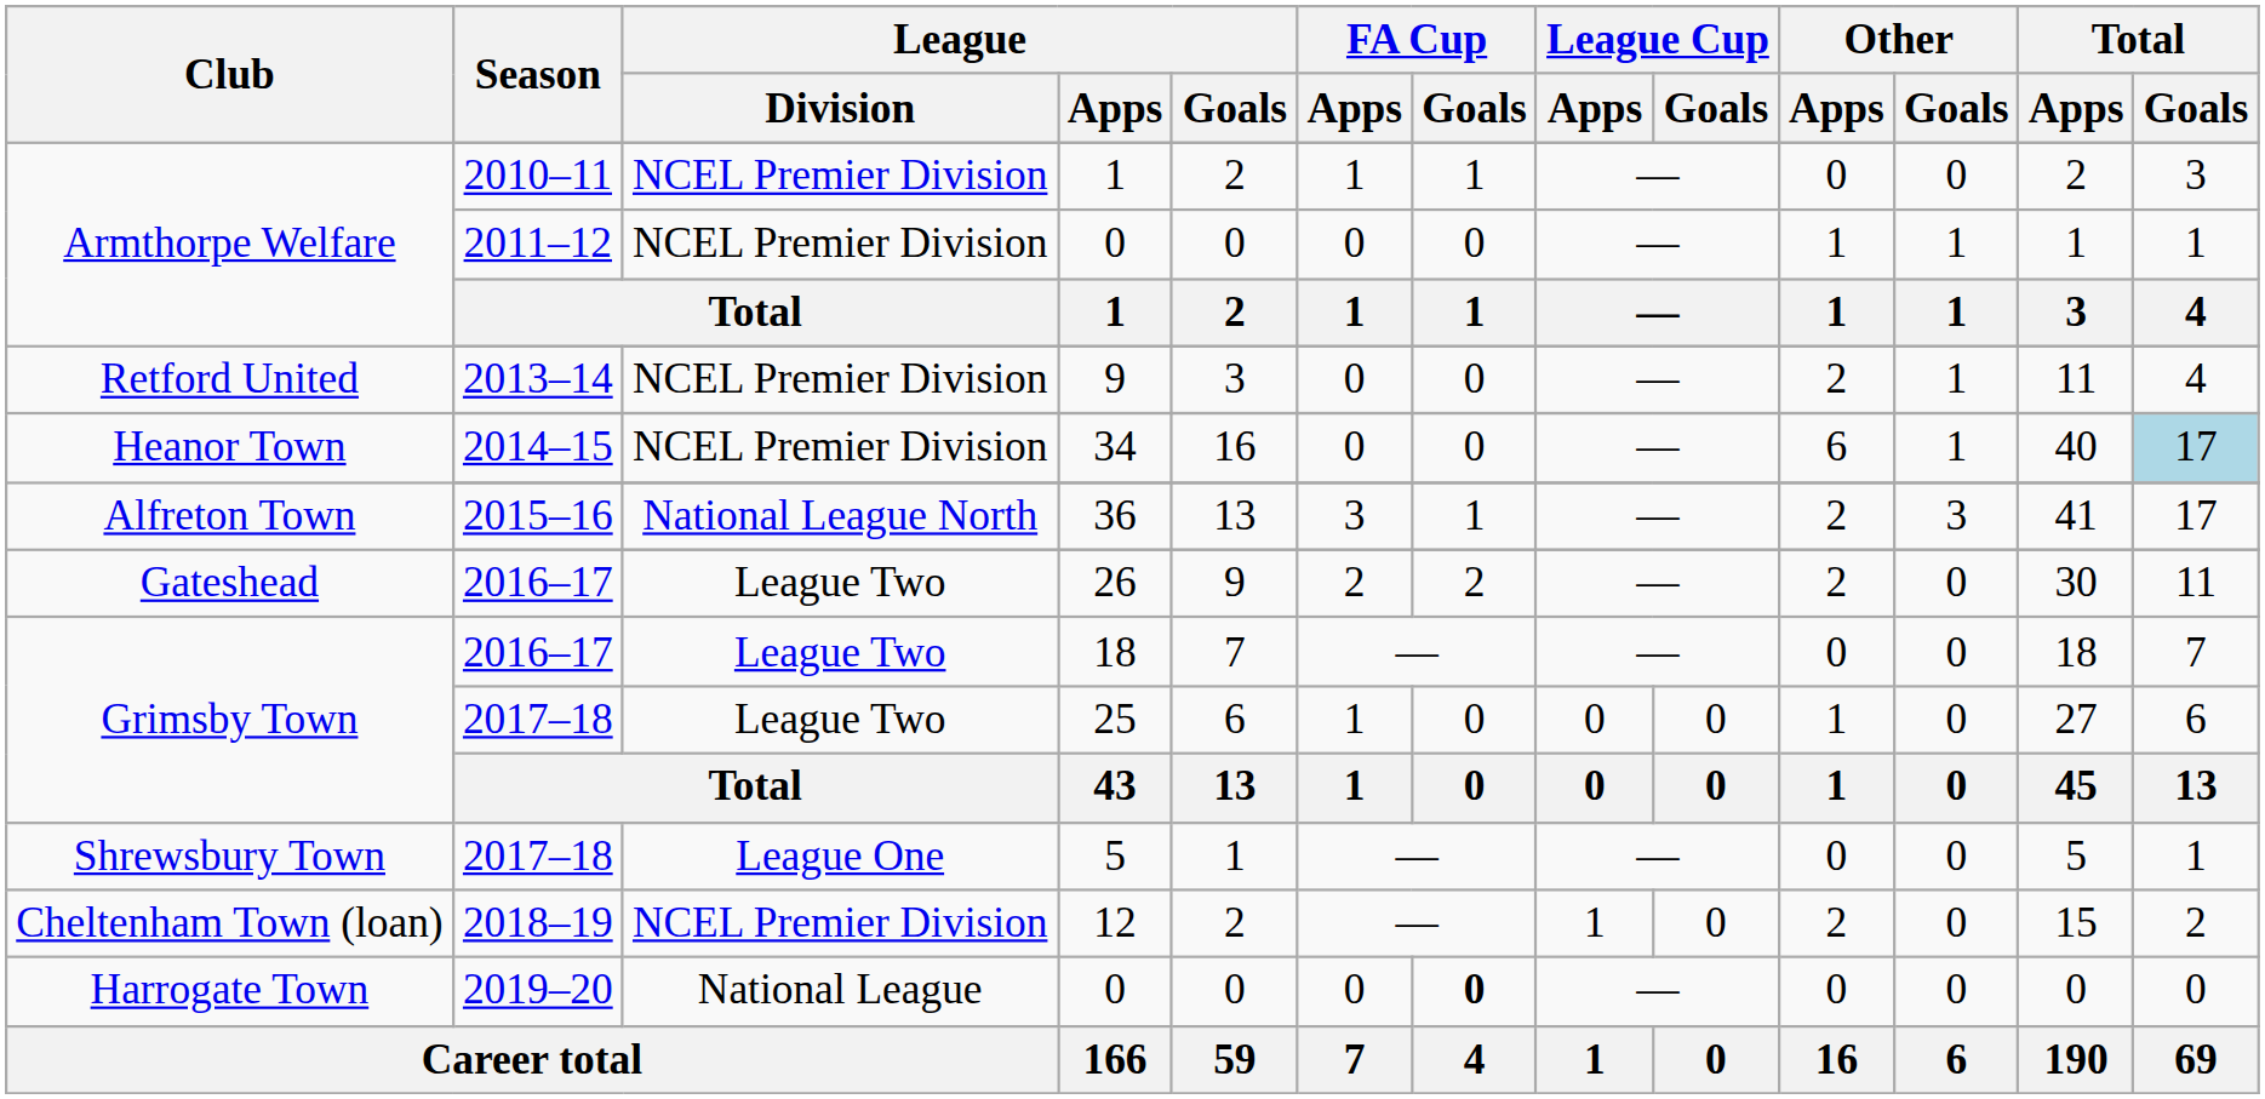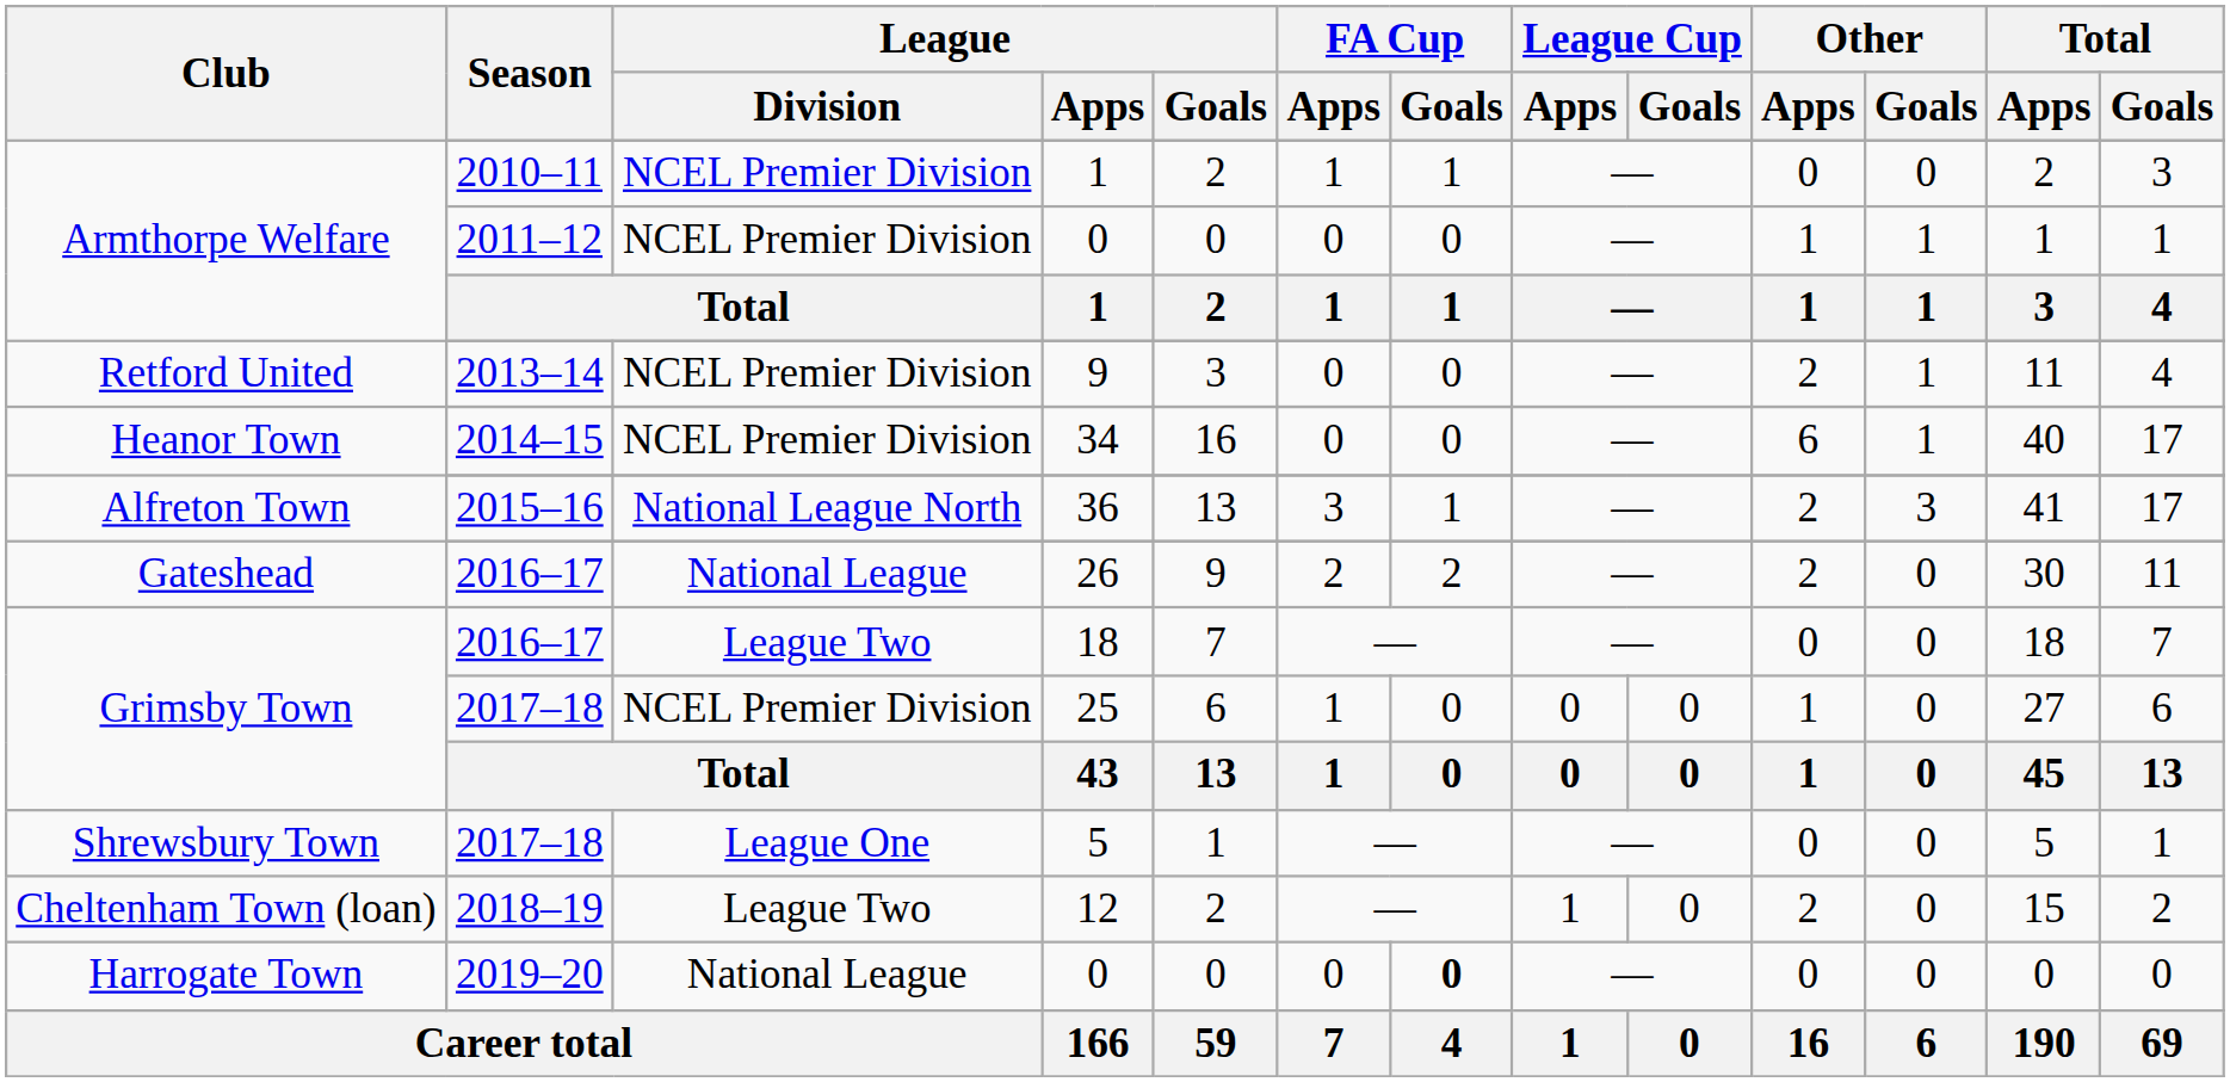 <table class=wikitable style="text-align: center">
 <tr>
 <th rowspan=2>Club</th>
 <th rowspan=2>Season</th>
 <th colspan=3>League</th>
 <th colspan=2><a href='#'>FA Cup</a></th>
 <th colspan=2><a href='#'>League Cup</a></th>
 <th colspan=2>Other</th>
 <th colspan=2>Total</th>
 </tr>
 <tr>
 <th>Division</th>
 <th>Apps</th>
 <th>Goals</th>
 <th>Apps</th>
 <th>Goals</th>
 <th>Apps</th>
 <th>Goals</th>
 <th>Apps</th>
 <th>Goals</th>
 <th>Apps</th>
 <th>Goals</th>
 </tr>
 <tr>
 <td rowspan=4><a href='#'>Armthorpe Welfare</a></td>
 </tr>
 <tr>
 <td><a href='#'>2010–11</a></td>
 <td><a href='#'>NCEL Premier Division</a></td>
 <td>1</td>
 <td>2</td>
 <td>1</td>
 <td>1</td>
 <td colspan=2>—</td>
 <td>0</td>
 <td>0</td>
 <td>2</td>
 <td>3</td>
 </tr>
 <tr>
 <td><a href='#'>2011–12</a></td>
 <td>NCEL Premier Division</td>
 <td>0</td>
 <td>0</td>
 <td>0</td>
 <td>0</td>
 <td colspan=2>—</td>
 <td>1</td>
 <td>1</td>
 <td>1</td>
 <td>1</td>
 </tr>
 <tr>
 <th colspan=2>Total</th>
 <th>1</th>
 <th>2</th>
 <th>1</th>
 <th>1</th>
 <th colspan=2>—</th>
 <th>1</th>
 <th>1</th>
 <th>3</th>
 <th>4</th>
 </tr>
 <tr>
 <td rowspan=2><a href='#'>Retford United</a></td>
 </tr>
 <tr>
 <td><a href='#'>2013–14</a></td>
 <td>NCEL Premier Division</td>
 <td>9</td>
 <td>3</td>
 <td>0</td>
 <td>0</td>
 <td colspan=2>—</td>
 <td>2</td>
 <td>1</td>
 <td>11</td>
 <td>4</td>
 </tr>
 <tr>
 <td rowspan=2><a href='#'>Heanor Town</a></td>
 </tr>
 <tr>
 <td><a href='#'>2014–15</a></td>
 <td>NCEL Premier Division</td>
 <td>34</td>
 <td>16</td>
 <td>0</td>
 <td>0</td>
 <td colspan=2>—</td>
 <td>6</td>
 <td>1</td>
 <td>40</td>
-<td style="background: lightblue;">17</td>
+<td>17</td>
 </tr>
 <tr>
 <td rowspan=2><a href='#'>Alfreton Town</a></td>
 </tr>
 <tr>
 <td><a href='#'>2015–16</a></td>
 <td><a href='#'>National League North</a></td>
 <td>36</td>
 <td>13</td>
 <td>3</td>
 <td>1</td>
 <td colspan=2>—</td>
 <td>2</td>
 <td>3</td>
 <td>41</td>
 <td>17</td>
 </tr>
 <tr>
 <td rowspan=2><a href='#'>Gateshead</a></td>
 </tr>
 <tr>
 <td><a href='#'>2016–17</a></td>
-<td>League Two</td>
+<td><a href='#'>National League</a></td>
 <td>26</td>
 <td>9</td>
 <td>2</td>
 <td>2</td>
 <td colspan=2>—</td>
 <td>2</td>
 <td>0</td>
 <td>30</td>
 <td>11</td>
 </tr>
 <tr>
 <td rowspan=3><a href='#'>Grimsby Town</a></td>
 <td><a href='#'>2016–17</a></td>
 <td><a href='#'>League Two</a></td>
 <td>18</td>
 <td>7</td>
 <td colspan=2>—</td>
 <td colspan=2>—</td>
 <td>0</td>
 <td>0</td>
 <td>18</td>
 <td>7</td>
 </tr>
 <tr>
 <td><a href='#'>2017–18</a></td>
-<td>League Two</td>
+<td>NCEL Premier Division</td>
 <td>25</td>
 <td>6</td>
 <td>1</td>
 <td>0</td>
 <td>0</td>
 <td>0</td>
 <td>1</td>
 <td>0</td>
 <td>27</td>
 <td>6</td>
 </tr>
 <tr>
 <th colspan="2">Total</th>
 <th>43</th>
 <th>13</th>
 <th>1</th>
 <th>0</th>
 <th>0</th>
 <th>0</th>
 <th>1</th>
 <th>0</th>
 <th>45</th>
 <th>13</th>
 </tr>
 <tr>
 <td><a href='#'>Shrewsbury Town</a></td>
 <td><a href='#'>2017–18</a></td>
 <td><a href='#'>League One</a></td>
 <td>5</td>
 <td>1</td>
 <td colspan=2>—</td>
 <td colspan=2>—</td>
 <td>0</td>
 <td>0</td>
 <td>5</td>
 <td>1</td>
 </tr>
 <tr>
 <td><a href='#'>Cheltenham Town</a> (loan)</td>
 <td><a href='#'>2018–19</a></td>
-<td><a href='#'>NCEL Premier Division</a></td>
+<td>League Two</td>
 <td>12</td>
 <td>2</td>
 <td colspan=2>—</td>
 <td>1</td>
 <td>0</td>
 <td>2</td>
 <td>0</td>
 <td>15</td>
 <td>2</td>
 </tr>
 <tr>
 <td><a href='#'>Harrogate Town</a></td>
 <td><a href='#'>2019–20</a></td>
 <td>National League</td>
 <td>0</td>
 <td>0</td>
 <td>0</td>
 <td><strong>0</strong></td>
 <td colspan=2>—</td>
 <td>0</td>
 <td>0</td>
 <td>0</td>
 <td>0</td>
 </tr>
 <tr>
 <th colspan=3>Career total</th>
 <th>166</th>
 <th>59</th>
 <th>7</th>
 <th>4</th>
 <th>1</th>
 <th>0</th>
 <th>16</th>
 <th>6</th>
 <th>190</th>
 <th>69</th>
 </tr>
 </table>
